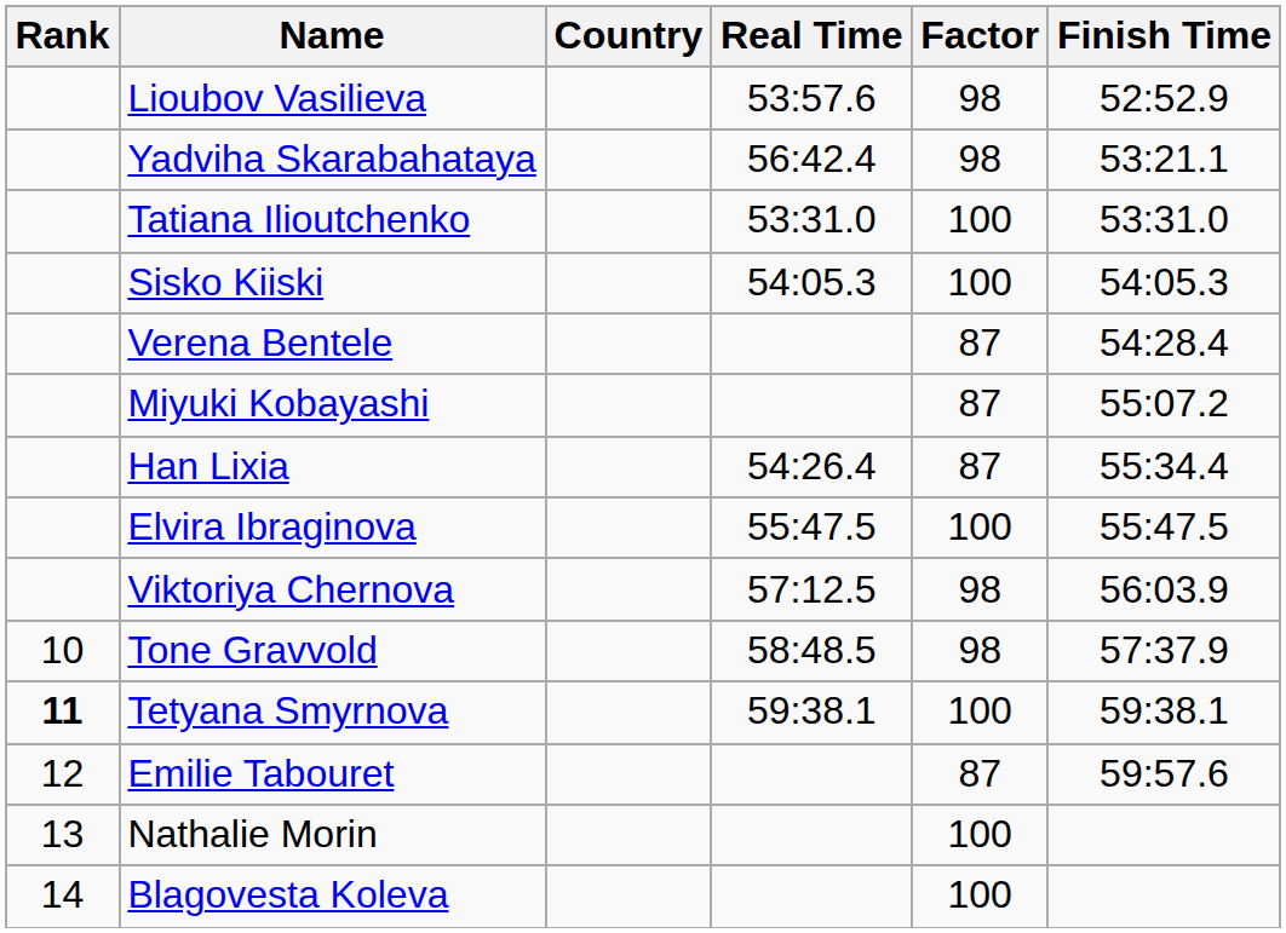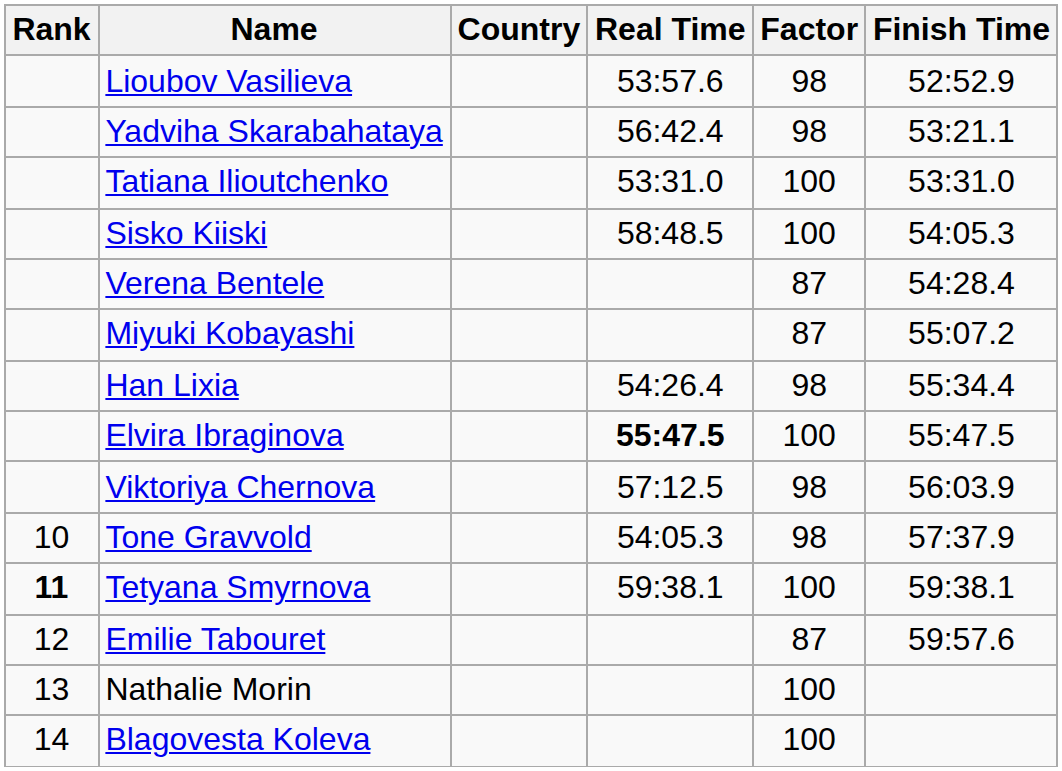 <table class="wikitable sortable" style="text-align:center">
 <tr>
 <th>Rank</th>
 <th>Name</th>
 <th>Country</th>
 <th>Real Time</th>
 <th>Factor</th>
 <th>Finish Time</th>
 </tr>
 <tr>
 <td></td>
 <td align=left><a href='#'>Lioubov Vasilieva</a></td>
 <td align=left></td>
 <td>53:57.6</td>
 <td>98</td>
 <td>52:52.9</td>
 </tr>
 <tr>
 <td></td>
 <td align=left><a href='#'>Yadviha Skarabahataya</a></td>
 <td align=left></td>
 <td>56:42.4</td>
 <td>98</td>
 <td>53:21.1</td>
 </tr>
 <tr>
 <td></td>
 <td align=left><a href='#'>Tatiana Ilioutchenko</a></td>
 <td align=left></td>
 <td>53:31.0</td>
 <td>100</td>
 <td>53:31.0</td>
 </tr>
 <tr>
 <td></td>
 <td align=left><a href='#'>Sisko Kiiski</a></td>
 <td align=left></td>
-<td>54:05.3</td>
+<td>58:48.5</td>
 <td>100</td>
 <td>54:05.3</td>
 </tr>
 <tr>
 <td></td>
 <td align=left><a href='#'>Verena Bentele</a></td>
 <td align=left></td>
 <td></td>
 <td>87</td>
 <td>54:28.4</td>
 </tr>
 <tr>
 <td></td>
 <td align=left><a href='#'>Miyuki Kobayashi</a></td>
 <td align=left></td>
 <td></td>
 <td>87</td>
 <td>55:07.2</td>
 </tr>
 <tr>
 <td></td>
 <td align=left><a href='#'>Han Lixia</a></td>
 <td align=left></td>
 <td>54:26.4</td>
-<td>87</td>
+<td>98</td>
 <td>55:34.4</td>
 </tr>
 <tr>
 <td></td>
 <td align=left><a href='#'>Elvira Ibraginova</a></td>
 <td align=left></td>
-<td>55:47.5</td>
+<td><strong>55:47.5</strong></td>
 <td>100</td>
 <td>55:47.5</td>
 </tr>
 <tr>
 <td></td>
 <td align=left><a href='#'>Viktoriya Chernova</a></td>
 <td align=left></td>
 <td>57:12.5</td>
 <td>98</td>
 <td>56:03.9</td>
 </tr>
 <tr>
 <td>10</td>
 <td align=left><a href='#'>Tone Gravvold</a></td>
 <td align=left></td>
-<td>58:48.5</td>
+<td>54:05.3</td>
 <td>98</td>
 <td>57:37.9</td>
 </tr>
 <tr>
 <td><strong>11</strong></td>
 <td align=left><a href='#'>Tetyana Smyrnova</a></td>
 <td align=left></td>
 <td>59:38.1</td>
 <td>100</td>
 <td>59:38.1</td>
 </tr>
 <tr>
 <td>12</td>
 <td align=left><a href='#'>Emilie Tabouret</a></td>
 <td align=left></td>
 <td></td>
 <td>87</td>
 <td>59:57.6</td>
 </tr>
 <tr>
 <td>13</td>
 <td align=left>Nathalie Morin</td>
 <td align=left></td>
 <td></td>
 <td>100</td>
 <td></td>
 </tr>
 <tr>
 <td>14</td>
 <td align=left><a href='#'>Blagovesta Koleva</a></td>
 <td align=left></td>
 <td></td>
 <td>100</td>
 <td></td>
 </tr>
 </table>
